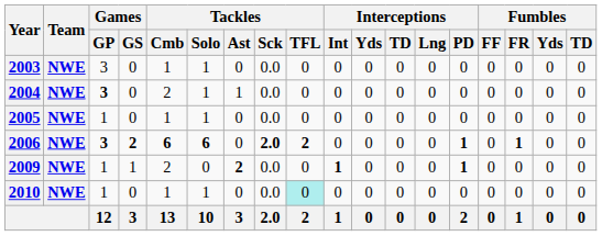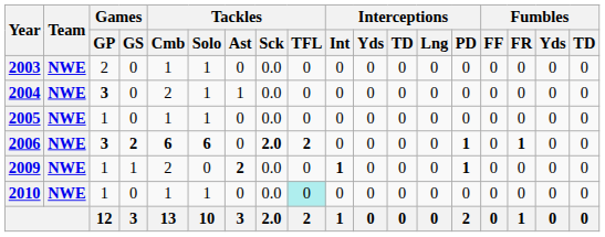 <table class="wikitable" style="text-align:center">
 <tr>
 <th rowspan="2">Year</th>
 <th rowspan="2">Team</th>
 <th colspan="2">Games</th>
 <th colspan="5">Tackles</th>
 <th colspan="5">Interceptions</th>
 <th colspan="4">Fumbles</th>
 </tr>
 <tr>
 <th>GP</th>
 <th>GS</th>
 <th>Cmb</th>
 <th>Solo</th>
 <th>Ast</th>
 <th>Sck</th>
 <th>TFL</th>
 <th>Int</th>
 <th>Yds</th>
 <th>TD</th>
 <th>Lng</th>
 <th>PD</th>
 <th>FF</th>
 <th>FR</th>
 <th>Yds</th>
 <th>TD</th>
 </tr>
 <tr>
 <th><a href='#'>2003</a></th>
 <th><a href='#'>NWE</a></th>
-<td>3</td>
+<td>2</td>
 <td>0</td>
 <td>1</td>
 <td>1</td>
 <td>0</td>
 <td>0.0</td>
 <td>0</td>
 <td>0</td>
 <td>0</td>
 <td>0</td>
 <td>0</td>
 <td>0</td>
 <td>0</td>
 <td>0</td>
 <td>0</td>
 <td>0</td>
 </tr>
 <tr>
 <th><a href='#'>2004</a></th>
 <th><a href='#'>NWE</a></th>
 <td><strong>3</strong></td>
 <td>0</td>
 <td>2</td>
 <td>1</td>
 <td>1</td>
 <td>0.0</td>
 <td>0</td>
 <td>0</td>
 <td>0</td>
 <td>0</td>
 <td>0</td>
 <td>0</td>
 <td>0</td>
 <td>0</td>
 <td>0</td>
 <td>0</td>
 </tr>
 <tr>
 <th><a href='#'>2005</a></th>
 <th><a href='#'>NWE</a></th>
 <td>1</td>
 <td>0</td>
 <td>1</td>
 <td>1</td>
 <td>0</td>
 <td>0.0</td>
 <td>0</td>
 <td>0</td>
 <td>0</td>
 <td>0</td>
 <td>0</td>
 <td>0</td>
 <td>0</td>
 <td>0</td>
 <td>0</td>
 <td>0</td>
 </tr>
 <tr>
 <th><a href='#'>2006</a></th>
 <th><a href='#'>NWE</a></th>
 <td><strong>3</strong></td>
 <td><strong>2</strong></td>
 <td><strong>6</strong></td>
 <td><strong>6</strong></td>
 <td>0</td>
 <td><strong>2.0</strong></td>
 <td><strong>2</strong></td>
 <td>0</td>
 <td>0</td>
 <td>0</td>
 <td>0</td>
 <td><strong>1</strong></td>
 <td>0</td>
 <td><strong>1</strong></td>
 <td>0</td>
 <td>0</td>
 </tr>
 <tr>
 <th><a href='#'>2009</a></th>
 <th><a href='#'>NWE</a></th>
 <td>1</td>
 <td>1</td>
 <td>2</td>
 <td>0</td>
 <td><strong>2</strong></td>
 <td>0.0</td>
 <td>0</td>
 <td><strong>1</strong></td>
 <td>0</td>
 <td>0</td>
 <td>0</td>
 <td><strong>1</strong></td>
 <td>0</td>
 <td>0</td>
 <td>0</td>
 <td>0</td>
 </tr>
 <tr>
 <th><a href='#'>2010</a></th>
 <th><a href='#'>NWE</a></th>
 <td>1</td>
 <td>0</td>
 <td>1</td>
 <td>1</td>
 <td>0</td>
 <td>0.0</td>
 <td style="background: paleturquoise;">0</td>
 <td>0</td>
 <td>0</td>
 <td>0</td>
 <td>0</td>
 <td>0</td>
 <td>0</td>
 <td>0</td>
 <td>0</td>
 <td>0</td>
 </tr>
 <tr>
 <th colspan="2"></th>
 <th>12</th>
 <th>3</th>
 <th>13</th>
 <th>10</th>
 <th>3</th>
 <th>2.0</th>
 <th>2</th>
 <th>1</th>
 <th>0</th>
 <th>0</th>
 <th>0</th>
 <th>2</th>
 <th>0</th>
 <th>1</th>
 <th>0</th>
 <th>0</th>
 </tr>
 </table>
